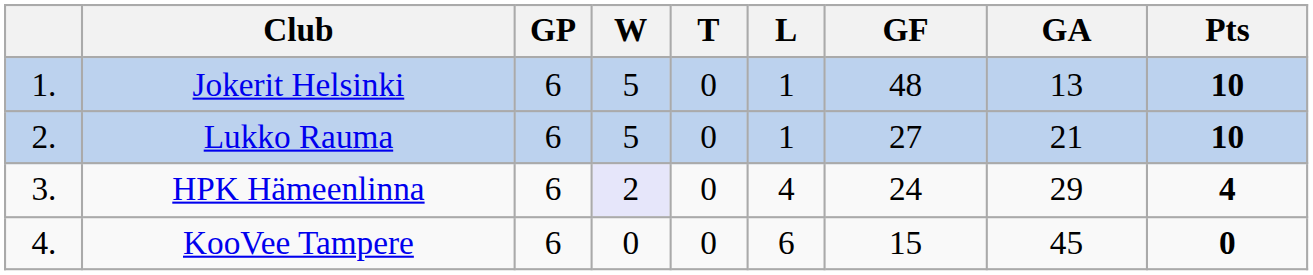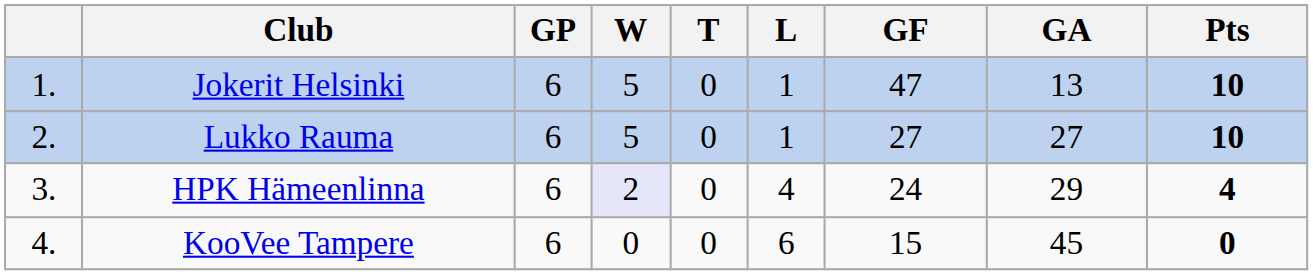 <table class="wikitable">
 <tr>
 <th width="30"></th>
 <th width="200">Club</th>
 <th width="30">GP</th>
 <th width="30">W</th>
 <th width="30">T</th>
 <th width="30">L</th>
 <th width="70">GF</th>
 <th width="70">GA</th>
 <th width="70">Pts</th>
 </tr>
 <tr bgcolor="#BCD2EE" align="center">
 <td>1.</td>
 <td><a href='#'>Jokerit Helsinki</a></td>
 <td>6</td>
 <td>5</td>
 <td>0</td>
 <td>1</td>
-<td>48</td>
+<td>47</td>
 <td>13</td>
 <td><strong>10</strong></td>
 </tr>
 <tr align="center" bgcolor="#BCD2EE">
 <td>2.</td>
 <td><a href='#'>Lukko Rauma</a></td>
 <td>6</td>
 <td>5</td>
 <td>0</td>
 <td>1</td>
 <td>27</td>
-<td>21</td>
+<td>27</td>
 <td><strong>10</strong></td>
 </tr>
 <tr align="center">
 <td>3.</td>
 <td><a href='#'>HPK Hämeenlinna</a></td>
 <td>6</td>
 <td style="background: lavender;">2</td>
 <td>0</td>
 <td>4</td>
 <td>24</td>
 <td>29</td>
 <td><strong>4</strong></td>
 </tr>
 <tr align="center">
 <td>4.</td>
 <td><a href='#'>KooVee Tampere</a></td>
 <td>6</td>
 <td>0</td>
 <td>0</td>
 <td>6</td>
 <td>15</td>
 <td>45</td>
 <td><strong>0</strong></td>
 </tr>
 </table>
